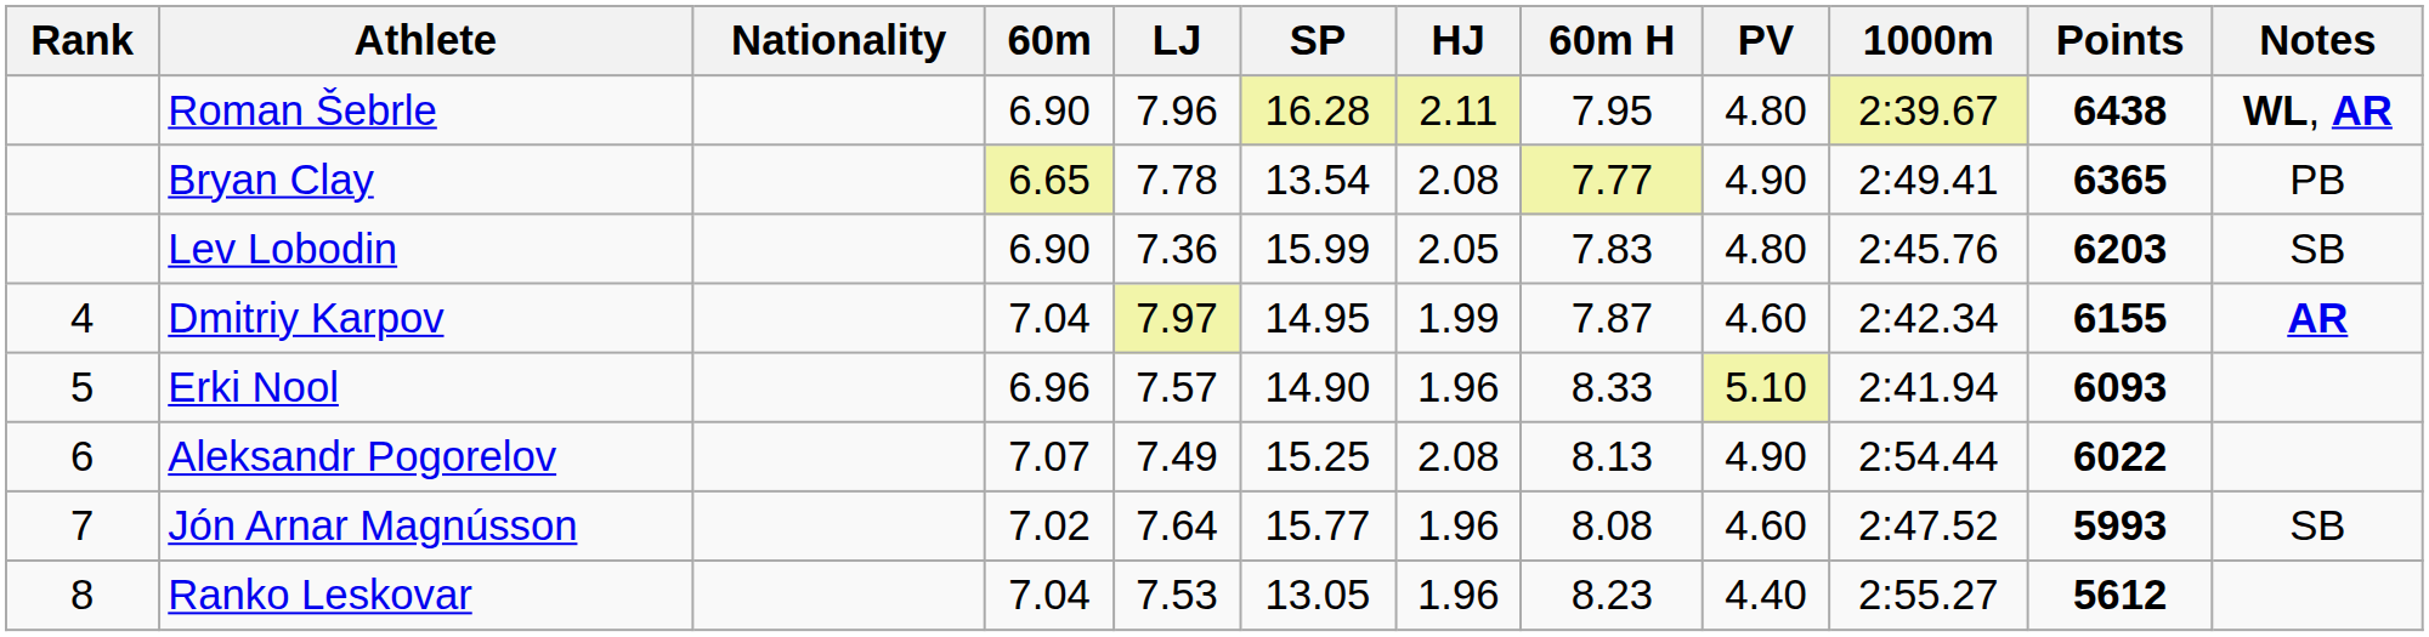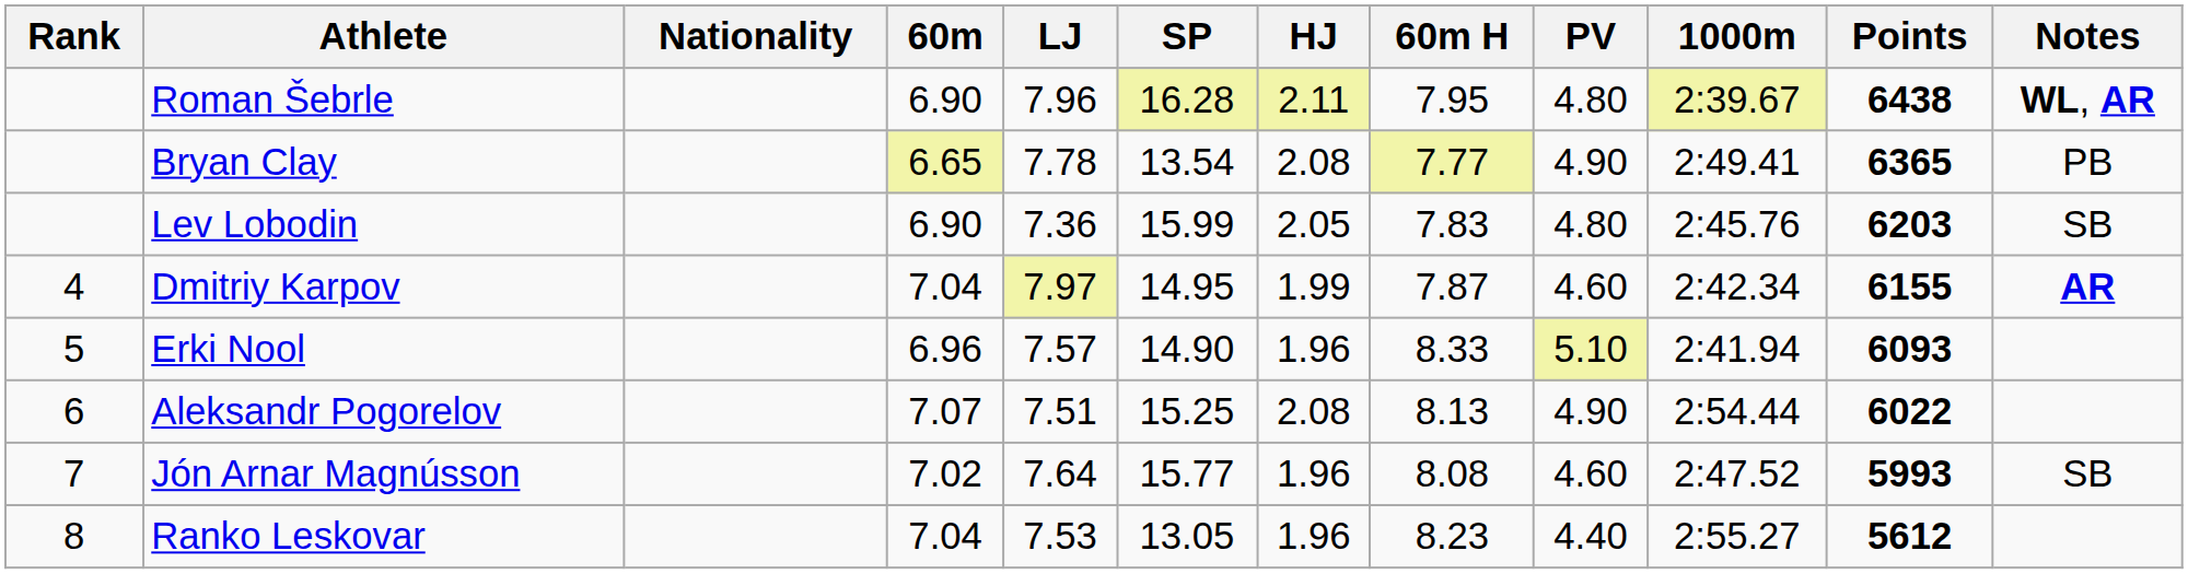 <table class="wikitable sortable" style=" text-align:center; font-size:110%;" width="80%">
 <tr>
 <th>Rank</th>
 <th>Athlete</th>
 <th>Nationality</th>
 <th>60m</th>
 <th>LJ</th>
 <th>SP</th>
 <th>HJ</th>
 <th>60m H</th>
 <th>PV</th>
 <th>1000m</th>
 <th>Points</th>
 <th>Notes</th>
 </tr>
 <tr>
 <td></td>
 <td align=left><a href='#'>Roman Šebrle</a></td>
 <td align=left></td>
 <td>6.90</td>
 <td>7.96</td>
 <td bgcolor=#F2F5A9>16.28</td>
 <td bgcolor=#F2F5A9>2.11</td>
 <td>7.95</td>
 <td>4.80</td>
 <td bgcolor=#F2F5A9>2:39.67</td>
 <td><strong>6438</strong></td>
 <td><strong>WL</strong>, <strong><a href='#'>AR</a></strong></td>
 </tr>
 <tr>
 <td></td>
 <td align=left><a href='#'>Bryan Clay</a></td>
 <td align=left></td>
 <td bgcolor=#F2F5A9>6.65</td>
 <td>7.78</td>
 <td>13.54</td>
 <td>2.08</td>
 <td bgcolor=#F2F5A9>7.77</td>
 <td>4.90</td>
 <td>2:49.41</td>
 <td><strong>6365</strong></td>
 <td>PB</td>
 </tr>
 <tr>
 <td></td>
 <td align=left><a href='#'>Lev Lobodin</a></td>
 <td align=left></td>
 <td>6.90</td>
 <td>7.36</td>
 <td>15.99</td>
 <td>2.05</td>
 <td>7.83</td>
 <td>4.80</td>
 <td>2:45.76</td>
 <td><strong>6203</strong></td>
 <td>SB</td>
 </tr>
 <tr>
 <td>4</td>
 <td align=left><a href='#'>Dmitriy Karpov</a></td>
 <td align=left></td>
 <td>7.04</td>
 <td bgcolor=#F2F5A9>7.97</td>
 <td>14.95</td>
 <td>1.99</td>
 <td>7.87</td>
 <td>4.60</td>
 <td>2:42.34</td>
 <td><strong>6155</strong></td>
 <td><strong><a href='#'>AR</a></strong></td>
 </tr>
 <tr>
 <td>5</td>
 <td align=left><a href='#'>Erki Nool</a></td>
 <td align=left></td>
 <td>6.96</td>
 <td>7.57</td>
 <td>14.90</td>
 <td>1.96</td>
 <td>8.33</td>
 <td bgcolor=#F2F5A9>5.10</td>
 <td>2:41.94</td>
 <td><strong>6093</strong></td>
 <td></td>
 </tr>
 <tr>
 <td>6</td>
 <td align=left><a href='#'>Aleksandr Pogorelov</a></td>
 <td align=left></td>
 <td>7.07</td>
-<td>7.49</td>
+<td>7.51</td>
 <td>15.25</td>
 <td>2.08</td>
 <td>8.13</td>
 <td>4.90</td>
 <td>2:54.44</td>
 <td><strong>6022</strong></td>
 <td></td>
 </tr>
 <tr>
 <td>7</td>
 <td align=left><a href='#'>Jón Arnar Magnússon</a></td>
 <td align=left></td>
 <td>7.02</td>
 <td>7.64</td>
 <td>15.77</td>
 <td>1.96</td>
 <td>8.08</td>
 <td>4.60</td>
 <td>2:47.52</td>
 <td><strong>5993</strong></td>
 <td>SB</td>
 </tr>
 <tr>
 <td>8</td>
 <td align=left><a href='#'>Ranko Leskovar</a></td>
 <td align=left></td>
 <td>7.04</td>
 <td>7.53</td>
 <td>13.05</td>
 <td>1.96</td>
 <td>8.23</td>
 <td>4.40</td>
 <td>2:55.27</td>
 <td><strong>5612</strong></td>
 <td></td>
 </tr>
 </table>
